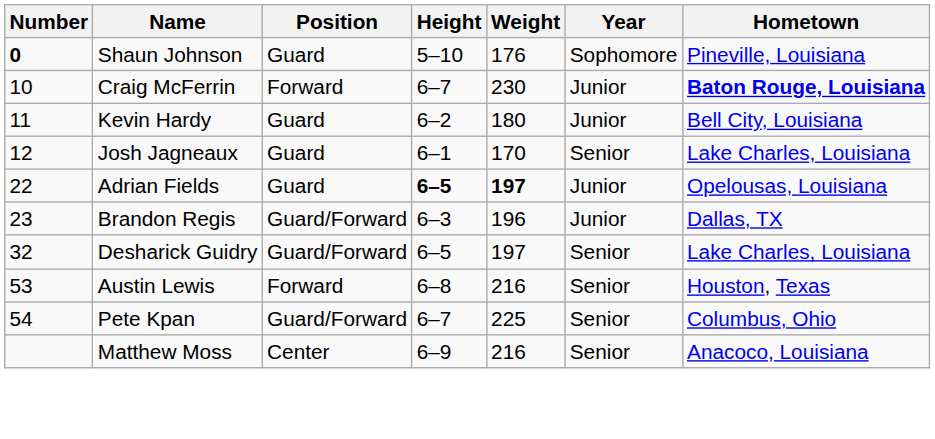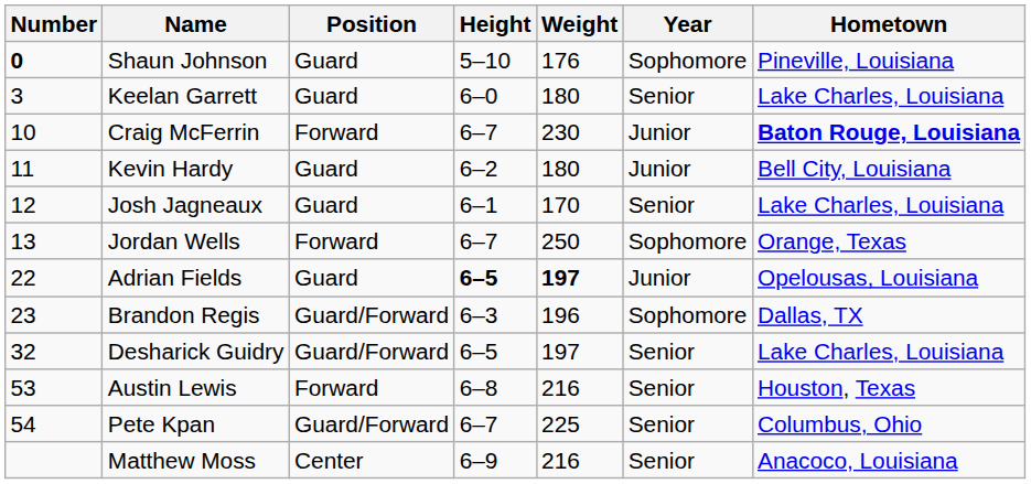 <table class="wikitable sortable" style="font-size: 95%;">
 <tr>
 <th>Number</th>
 <th>Name</th>
 <th>Position</th>
 <th>Height</th>
 <th>Weight</th>
 <th>Year</th>
 <th>Hometown</th>
 </tr>
 <tr>
 <td><strong>0</strong></td>
 <td>Shaun Johnson</td>
 <td>Guard</td>
 <td>5–10</td>
 <td>176</td>
 <td>Sophomore</td>
 <td><a href='#'>Pineville, Louisiana</a></td>
+</tr>
+<tr>
+<td>3</td>
+<td>Keelan Garrett</td>
+<td>Guard</td>
+<td>6–0</td>
+<td>180</td>
+<td>Senior</td>
+<td><a href='#'>Lake Charles, Louisiana</a></td>
 </tr>
 <tr>
 <td>10</td>
 <td>Craig McFerrin</td>
 <td>Forward</td>
 <td>6–7</td>
 <td>230</td>
 <td>Junior</td>
 <td><strong><a href='#'>Baton Rouge, Louisiana</a></strong></td>
 </tr>
 <tr>
 <td>11</td>
 <td>Kevin Hardy</td>
 <td>Guard</td>
 <td>6–2</td>
 <td>180</td>
 <td>Junior</td>
 <td><a href='#'>Bell City, Louisiana</a></td>
 </tr>
 <tr>
 <td>12</td>
 <td>Josh Jagneaux</td>
 <td>Guard</td>
 <td>6–1</td>
 <td>170</td>
 <td>Senior</td>
 <td><a href='#'>Lake Charles, Louisiana</a></td>
 </tr>
 <tr>
+<td>13</td>
+<td>Jordan Wells</td>
+<td>Forward</td>
+<td>6–7</td>
+<td>250</td>
+<td>Sophomore</td>
+<td><a href='#'>Orange, Texas</a></td>
+</tr>
+<tr>
 <td>22</td>
 <td>Adrian Fields</td>
 <td>Guard</td>
 <td><strong>6–5</strong></td>
 <td><strong>197</strong></td>
 <td>Junior</td>
 <td><a href='#'>Opelousas, Louisiana</a></td>
 </tr>
 <tr>
 <td>23</td>
 <td>Brandon Regis</td>
 <td>Guard/Forward</td>
 <td>6–3</td>
 <td>196</td>
-<td>Junior</td>
+<td>Sophomore</td>
 <td><a href='#'>Dallas, TX</a></td>
 </tr>
 <tr>
 <td>32</td>
 <td>Desharick Guidry</td>
 <td>Guard/Forward</td>
 <td>6–5</td>
 <td>197</td>
 <td>Senior</td>
 <td><a href='#'>Lake Charles, Louisiana</a></td>
 </tr>
 <tr>
 <td>53</td>
 <td>Austin Lewis</td>
 <td>Forward</td>
 <td>6–8</td>
 <td>216</td>
 <td>Senior</td>
 <td><a href='#'>Houston</a>, <a href='#'>Texas</a></td>
 </tr>
 <tr>
 <td>54</td>
 <td>Pete Kpan</td>
 <td>Guard/Forward</td>
 <td>6–7</td>
 <td>225</td>
 <td>Senior</td>
 <td><a href='#'>Columbus, Ohio</a></td>
 </tr>
 <tr>
 <td></td>
 <td>Matthew Moss</td>
 <td>Center</td>
 <td>6–9</td>
 <td>216</td>
 <td>Senior</td>
 <td><a href='#'>Anacoco, Louisiana</a></td>
 </tr>
 </table>
